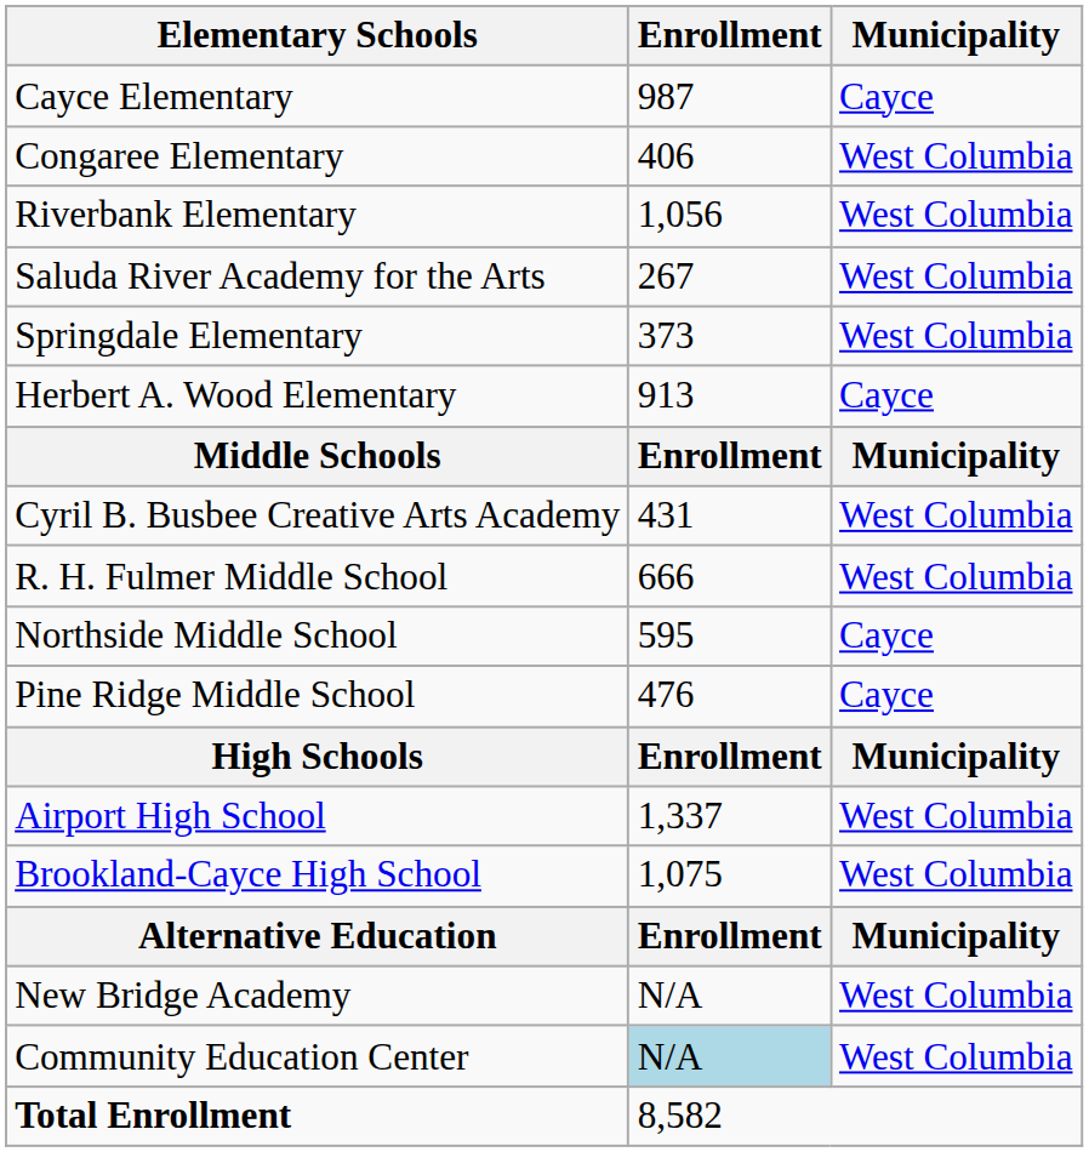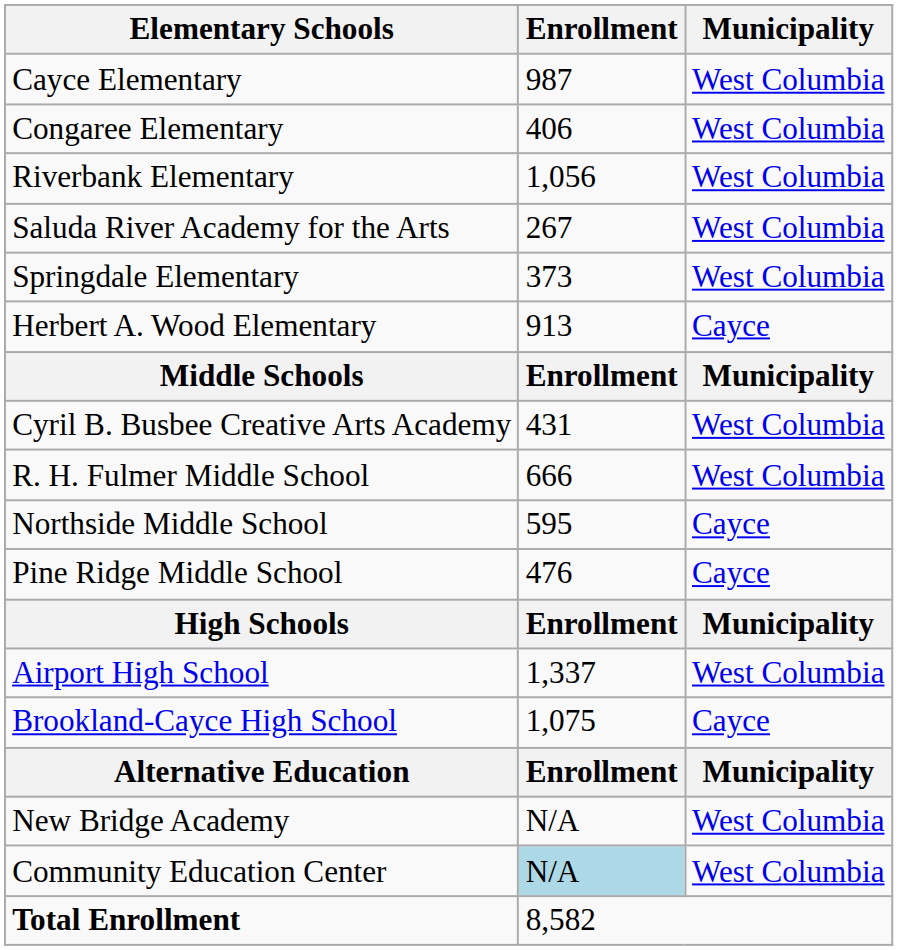 <table class="wikitable">
 <tr>
 <th>Elementary Schools</th>
 <th>Enrollment</th>
 <th>Municipality</th>
 </tr>
 <tr>
 <td>Cayce Elementary</td>
 <td>987</td>
-<td><a href='#'>Cayce</a></td>
+<td><a href='#'>West Columbia</a></td>
 </tr>
 <tr>
 <td>Congaree Elementary</td>
 <td>406</td>
 <td><a href='#'>West Columbia</a></td>
 </tr>
 <tr>
 <td>Riverbank Elementary</td>
 <td>1,056</td>
 <td><a href='#'>West Columbia</a></td>
 </tr>
 <tr>
 <td>Saluda River Academy for the Arts</td>
 <td>267</td>
 <td><a href='#'>West Columbia</a></td>
 </tr>
 <tr>
 <td>Springdale Elementary</td>
 <td>373</td>
 <td><a href='#'>West Columbia</a></td>
 </tr>
 <tr>
 <td>Herbert A. Wood Elementary</td>
 <td>913</td>
 <td><a href='#'>Cayce</a></td>
 </tr>
 <tr>
 <th>Middle Schools</th>
 <th>Enrollment</th>
 <th>Municipality</th>
 </tr>
 <tr>
 <td>Cyril B. Busbee Creative Arts Academy</td>
 <td>431</td>
 <td><a href='#'>West Columbia</a></td>
 </tr>
 <tr>
 <td>R. H. Fulmer Middle School</td>
 <td>666</td>
 <td><a href='#'>West Columbia</a></td>
 </tr>
 <tr>
 <td>Northside Middle School</td>
 <td>595</td>
 <td><a href='#'>Cayce</a></td>
 </tr>
 <tr>
 <td>Pine Ridge Middle School</td>
 <td>476</td>
 <td><a href='#'>Cayce</a></td>
 </tr>
 <tr>
 <th>High Schools</th>
 <th>Enrollment</th>
 <th>Municipality</th>
 </tr>
 <tr>
 <td><a href='#'>Airport High School</a></td>
 <td>1,337</td>
 <td><a href='#'>West Columbia</a></td>
 </tr>
 <tr>
 <td><a href='#'>Brookland-Cayce High School</a></td>
 <td>1,075</td>
-<td><a href='#'>West Columbia</a></td>
+<td><a href='#'>Cayce</a></td>
 </tr>
 <tr>
 <th>Alternative Education</th>
 <th>Enrollment</th>
 <th>Municipality</th>
 </tr>
 <tr>
 <td>New Bridge Academy</td>
 <td>N/A</td>
 <td><a href='#'>West Columbia</a></td>
 </tr>
 <tr>
 <td>Community Education Center</td>
 <td style="background: lightblue;">N/A</td>
 <td><a href='#'>West Columbia</a></td>
 </tr>
 <tr>
 <td><strong>Total Enrollment</strong></td>
 <td colspan=2>8,582</td>
 </tr>
 </table>
